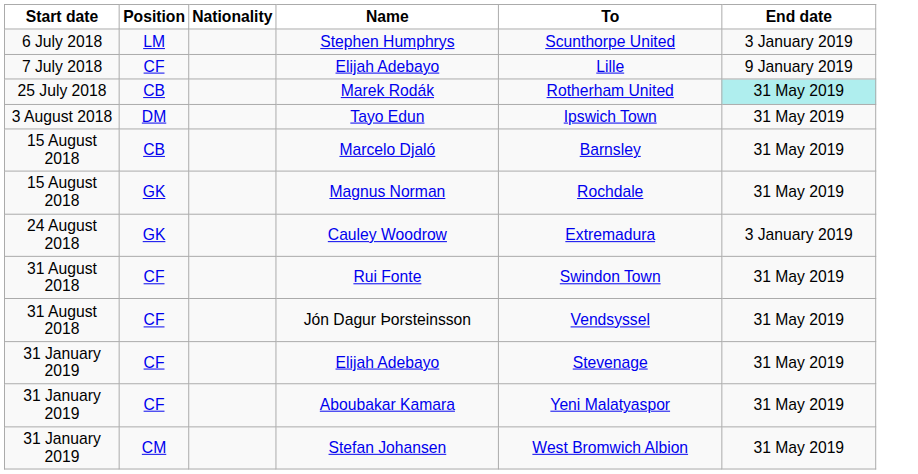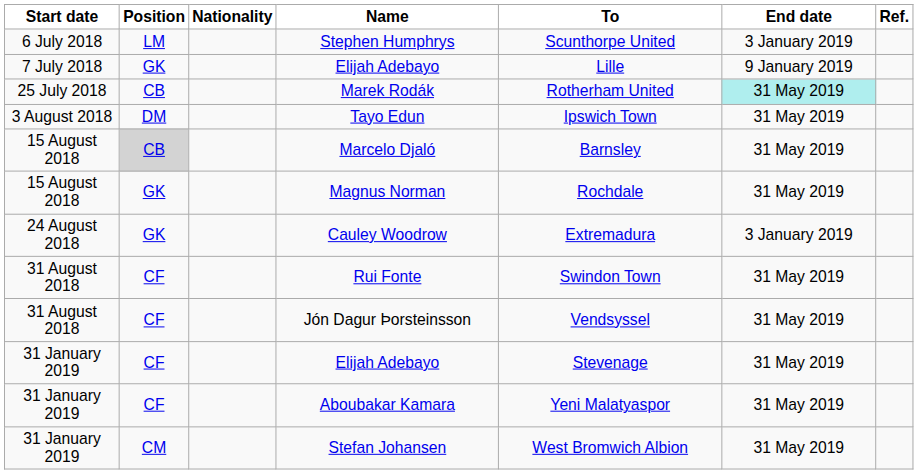 <table class="wikitable"  style="text-align:center; font-size:100%; ">
 <tr>
 <th style="background:white; color:black; width:110px;">Start date</th>
 <th style="background:white; color:black; width:50px;">Position</th>
 <th style="background:white; color:black; width:50px;">Nationality</th>
 <th style="background:white; color:black; width:220px;">Name</th>
 <th style="background:white; color:black; width:220px;">To</th>
 <th style="background:white; color:black; width:150px;">End date</th>
+<th style="background:white; color:black; width:25px;">Ref.</th>
 </tr>
 <tr>
 <td>6 July 2018</td>
 <td><a href='#'>LM</a></td>
 <td></td>
 <td><a href='#'>Stephen Humphrys</a></td>
 <td> <a href='#'>Scunthorpe United</a></td>
 <td>3 January 2019</td>
+<td></td>
 </tr>
 <tr>
 <td>7 July 2018</td>
-<td><a href='#'>CF</a></td>
+<td><a href='#'>GK</a></td>
 <td></td>
 <td><a href='#'>Elijah Adebayo</a></td>
 <td> <a href='#'>Lille</a></td>
 <td>9 January 2019</td>
+<td></td>
 </tr>
 <tr>
 <td>25 July 2018</td>
 <td><a href='#'>CB</a></td>
 <td></td>
 <td><a href='#'>Marek Rodák</a></td>
 <td> <a href='#'>Rotherham United</a></td>
 <td style="background: paleturquoise;">31 May 2019</td>
+<td></td>
 </tr>
 <tr>
 <td>3 August 2018</td>
 <td><a href='#'>DM</a></td>
 <td></td>
 <td><a href='#'>Tayo Edun</a></td>
 <td> <a href='#'>Ipswich Town</a></td>
 <td>31 May 2019</td>
+<td></td>
 </tr>
 <tr>
 <td>15 August 2018</td>
-<td><a href='#'>CB</a></td>
+<td style="background: lightgrey;"><a href='#'>CB</a></td>
 <td></td>
 <td><a href='#'>Marcelo Djaló</a></td>
 <td> <a href='#'>Barnsley</a></td>
 <td>31 May 2019</td>
+<td></td>
 </tr>
 <tr>
 <td>15 August 2018</td>
 <td><a href='#'>GK</a></td>
 <td></td>
 <td><a href='#'>Magnus Norman</a></td>
 <td> <a href='#'>Rochdale</a></td>
 <td>31 May 2019</td>
+<td></td>
 </tr>
 <tr>
 <td>24 August 2018</td>
 <td><a href='#'>GK</a></td>
 <td></td>
 <td><a href='#'>Cauley Woodrow</a></td>
 <td> <a href='#'>Extremadura</a></td>
 <td>3 January 2019</td>
+<td></td>
 </tr>
 <tr>
 <td>31 August 2018</td>
 <td><a href='#'>CF</a></td>
 <td></td>
 <td><a href='#'>Rui Fonte</a></td>
 <td> <a href='#'>Swindon Town</a></td>
 <td>31 May 2019</td>
+<td></td>
 </tr>
 <tr>
 <td>31 August 2018</td>
 <td><a href='#'>CF</a></td>
 <td></td>
 <td>Jón Dagur Þorsteinsson</td>
 <td> <a href='#'>Vendsyssel</a></td>
 <td>31 May 2019</td>
+<td></td>
 </tr>
 <tr>
 <td>31 January 2019</td>
 <td><a href='#'>CF</a></td>
 <td></td>
 <td><a href='#'>Elijah Adebayo</a></td>
 <td> <a href='#'>Stevenage</a></td>
 <td>31 May 2019</td>
+<td></td>
 </tr>
 <tr>
 <td>31 January 2019</td>
 <td><a href='#'>CF</a></td>
 <td></td>
 <td><a href='#'>Aboubakar Kamara</a></td>
 <td> <a href='#'>Yeni Malatyaspor</a></td>
 <td>31 May 2019</td>
+<td></td>
 </tr>
 <tr>
 <td>31 January 2019</td>
 <td><a href='#'>CM</a></td>
 <td></td>
 <td><a href='#'>Stefan Johansen</a></td>
 <td> <a href='#'>West Bromwich Albion</a></td>
 <td>31 May 2019</td>
+<td></td>
 </tr>
 </table>
